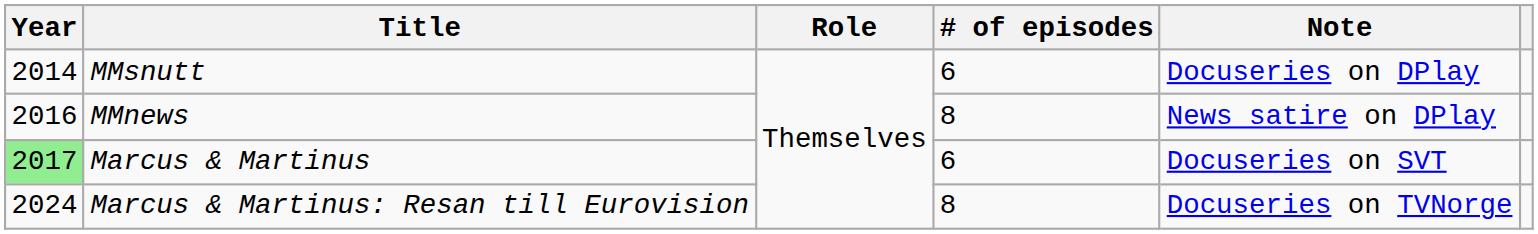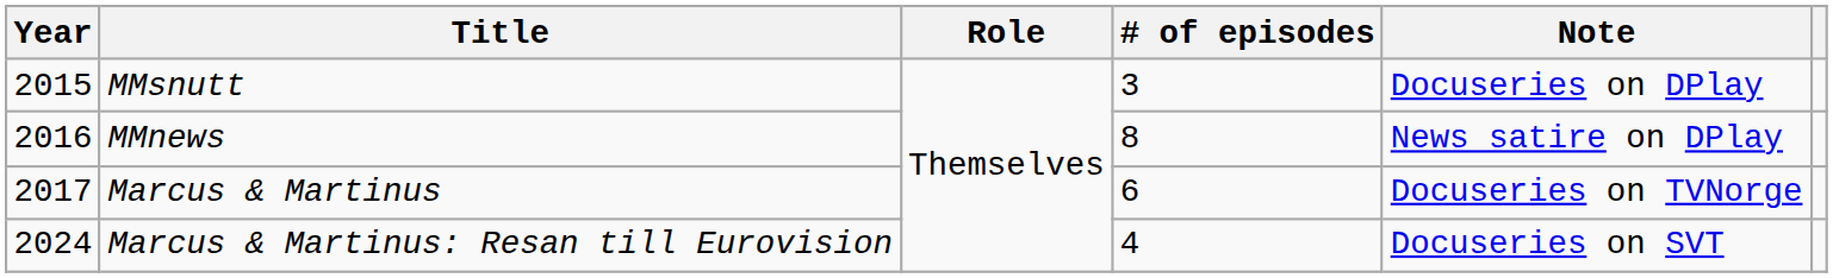 <table class ="wikitable sortable">
 <tr>
 <th>Year</th>
 <th>Title</th>
 <th>Role</th>
 <th># of episodes</th>
 <th>Note</th>
 <th scope="col" class="unsortable"></th>
 </tr>
 <tr>
-<td>2014</td>
+<td>2015</td>
 <td><em>MMsnutt</em></td>
 <td rowspan="4">Themselves</td>
-<td>6 </td>
+<td>3 </td>
 <td><a href='#'>Docuseries</a> on <a href='#'>DPlay</a></td>
 <td style="text-align:center;"></td>
 </tr>
 <tr>
 <td>2016</td>
 <td><em>MMnews</em></td>
 <td>8 </td>
 <td><a href='#'>News satire</a> on <a href='#'>DPlay</a></td>
 <td style="text-align:center;"></td>
 </tr>
 <tr>
-<td style="background: lightgreen;">2017</td>
+<td>2017</td>
 <td><em>Marcus & Martinus</em></td>
 <td>6 </td>
-<td><a href='#'>Docuseries</a> on <a href='#'>SVT</a></td>
+<td><a href='#'>Docuseries</a> on <a href='#'>TVNorge</a></td>
 <td style="text-align:center;"></td>
 </tr>
 <tr>
 <td>2024</td>
 <td><em>Marcus & Martinus: Resan till Eurovision</em></td>
-<td>8 </td>
-<td><a href='#'>Docuseries</a> on <a href='#'>TVNorge</a></td>
+<td>4 </td>
+<td><a href='#'>Docuseries</a> on <a href='#'>SVT</a></td>
 <td style="text-align:center;"></td>
 </tr>
 </table>
